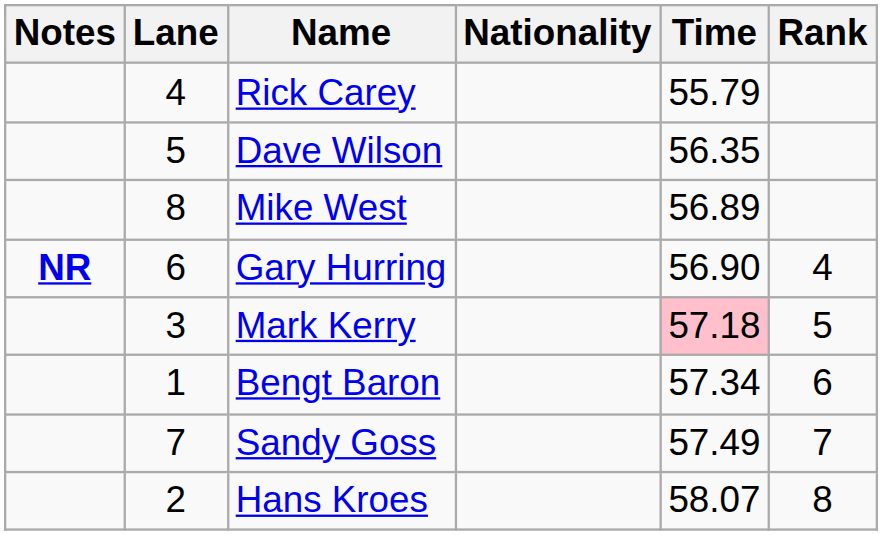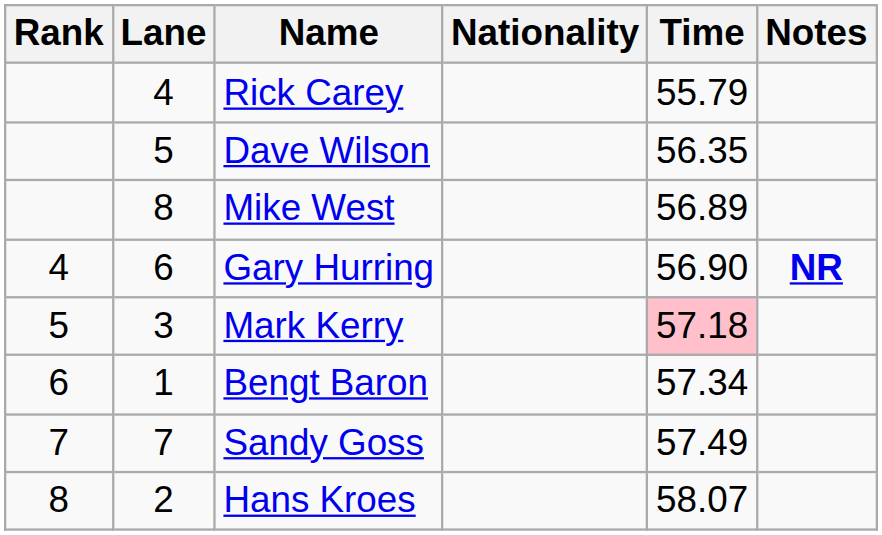 <table class="wikitable sortable" style="text-align:center">
 <tr>
-<th>Notes</th>
+<th>Rank</th>
 <th>Lane</th>
 <th>Name</th>
 <th>Nationality</th>
 <th>Time</th>
-<th>Rank</th>
+<th>Notes</th>
 </tr>
 <tr>
 <td></td>
 <td>4</td>
 <td align=left><a href='#'>Rick Carey</a></td>
 <td align=left></td>
 <td>55.79</td>
 <td></td>
 </tr>
 <tr>
 <td></td>
 <td>5</td>
 <td align=left><a href='#'>Dave Wilson</a></td>
 <td align=left></td>
 <td>56.35</td>
 <td></td>
 </tr>
 <tr>
 <td></td>
 <td>8</td>
 <td align=left><a href='#'>Mike West</a></td>
 <td align=left></td>
 <td>56.89</td>
 <td></td>
 </tr>
 <tr>
-<td><strong><a href='#'>NR</a></strong></td>
+<td>4</td>
 <td>6</td>
 <td align=left><a href='#'>Gary Hurring</a></td>
 <td align=left></td>
 <td>56.90</td>
-<td>4</td>
+<td><strong><a href='#'>NR</a></strong></td>
 </tr>
 <tr>
-<td></td>
+<td>5</td>
 <td>3</td>
 <td align=left><a href='#'>Mark Kerry</a></td>
 <td align=left></td>
 <td style="background: pink;">57.18</td>
-<td>5</td>
+<td></td>
 </tr>
 <tr>
-<td></td>
+<td>6</td>
 <td>1</td>
 <td align=left><a href='#'>Bengt Baron</a></td>
 <td align=left></td>
 <td>57.34</td>
-<td>6</td>
+<td></td>
 </tr>
 <tr>
-<td></td>
+<td>7</td>
 <td>7</td>
 <td align=left><a href='#'>Sandy Goss</a></td>
 <td align=left></td>
 <td>57.49</td>
-<td>7</td>
+<td></td>
 </tr>
 <tr>
-<td></td>
+<td>8</td>
 <td>2</td>
 <td align=left><a href='#'>Hans Kroes</a></td>
 <td align=left></td>
 <td>58.07</td>
-<td>8</td>
+<td></td>
 </tr>
 </table>
